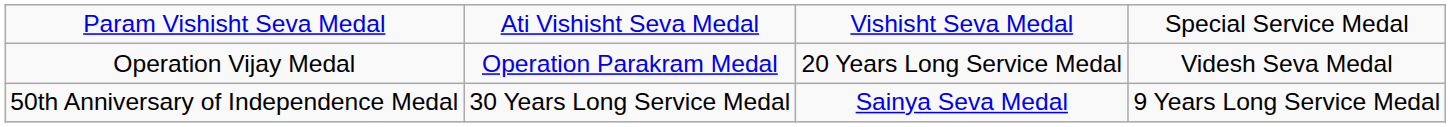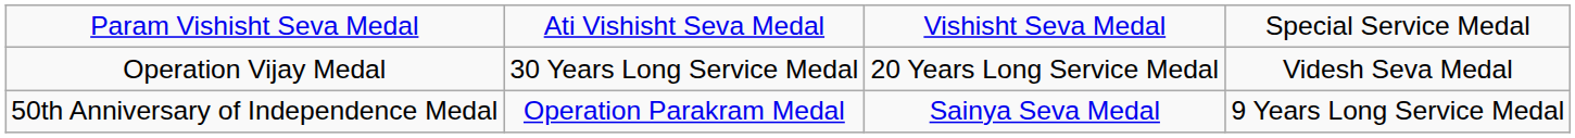 <table class="wikitable" style="margin:1em auto; text-align:center;">
 <tr>
 <td><a href='#'>Param Vishisht Seva Medal</a></td>
 <td><a href='#'>Ati Vishisht Seva Medal</a></td>
 <td><a href='#'>Vishisht Seva Medal</a></td>
 <td>Special Service Medal</td>
 </tr>
 <tr>
 <td>Operation Vijay Medal</td>
-<td><a href='#'>Operation Parakram Medal</a></td>
+<td>30 Years Long Service Medal</td>
 <td>20 Years Long Service Medal</td>
 <td>Videsh Seva Medal</td>
 </tr>
 <tr>
 <td>50th Anniversary of Independence Medal</td>
-<td>30 Years Long Service Medal</td>
+<td><a href='#'>Operation Parakram Medal</a></td>
 <td><a href='#'>Sainya Seva Medal</a></td>
 <td>9 Years Long Service Medal</td>
 </tr>
 </table>
